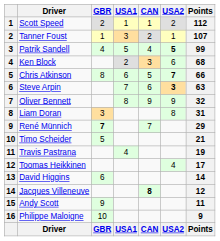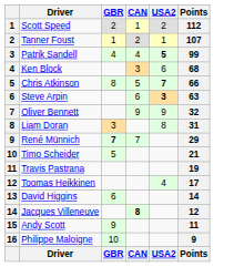 <table class="wikitable" style="font-size: 85%; text-align: center;">
 <tr valign="top">
 <th valign="middle"></th>
 <th valign="middle">Driver</th>
 <th><a href='#'>GBR</a> <br></th>
-<th><a href='#'>USA1</a> <br></th>
 <th><a href='#'>CAN</a> <br></th>
 <th><a href='#'>USA2</a> <br></th>
 <th valign="middle">Points</th>
 </tr>
 <tr>
 <th>1</th>
 <td align=left> <a href='#'>Scott Speed</a></td>
 <td style="background:#DFDFDF;">2</td>
 <td style="background:#ffffbf;">1</td>
-<td style="background:#ffffbf;">1</td>
 <td style="background:#DFDFDF;">2</td>
 <th>112</th>
 </tr>
 <tr>
 <th>2</th>
 <td align=left> <a href='#'>Tanner Foust</a></td>
 <td style="background:#ffffbf;">1</td>
-<td style="background:#ffdf9f;">3</td>
 <td style="background:#DFDFDF;">2</td>
 <td style="background:#ffffbf;">1</td>
 <th>107</th>
 </tr>
 <tr>
 <th>3</th>
 <td align=left> <a href='#'>Patrik Sandell</a></td>
 <td style="background:#dfffdf;">4</td>
-<td style="background:#dfffdf;">5</td>
 <td style="background:#dfffdf;">4</td>
 <td style="background:#dfffdf;"><strong>5</strong></td>
 <th>99</th>
 </tr>
 <tr>
 <th>4</th>
 <td align=left> <a href='#'>Ken Block</a></td>
 <td></td>
-<td style="background:#DFDFDF;">2</td>
 <td style="background:#ffdf9f;">3</td>
 <td style="background:#dfffdf;">6</td>
 <th>68</th>
 </tr>
 <tr>
 <th>5</th>
 <td align=left> <a href='#'>Chris Atkinson</a></td>
 <td style="background:#dfffdf;">8</td>
-<td style="background:#dfffdf;">6</td>
 <td style="background:#dfffdf;">5</td>
 <td style="background:#dfffdf;"><strong>7</strong></td>
 <th>66</th>
 </tr>
 <tr>
 <th>6</th>
 <td align=left> <a href='#'>Steve Arpin</a></td>
 <td></td>
-<td style="background:#dfffdf;">7</td>
 <td style="background:#dfffdf;">6</td>
 <td style="background:#ffdf9f;"><strong>3</strong></td>
 <th>63</th>
 </tr>
 <tr>
 <th>7</th>
 <td align=left> <a href='#'>Oliver Bennett</a></td>
 <td></td>
-<td style="background:#dfffdf;">8</td>
 <td style="background:#dfffdf;">9</td>
 <td style="background:#dfffdf;">9</td>
 <th>32</th>
 </tr>
 <tr>
 <th>8</th>
 <td align=left> <a href='#'>Liam Doran</a></td>
 <td style="background:#ffdf9f;">3</td>
 <td></td>
-<td></td>
 <td style="background:#dfffdf;">8</td>
 <th>31</th>
 </tr>
 <tr>
 <th>9</th>
 <td align=left> <a href='#'>René Münnich</a></td>
 <td style="background:#dfffdf;"><strong>7</strong></td>
-<td></td>
 <td style="background:#dfffdf;">7</td>
 <td></td>
 <th>29</th>
 </tr>
 <tr>
 <th>10</th>
 <td align=left> <a href='#'>Timo Scheider</a></td>
 <td style="background:#dfffdf;">5</td>
 <td></td>
 <td></td>
-<td></td>
 <th>21</th>
 </tr>
 <tr>
 <th>11</th>
 <td align=left> <a href='#'>Travis Pastrana</a></td>
 <td></td>
-<td style="background:#dfffdf;">4</td>
 <td></td>
 <td></td>
 <th>19</th>
 </tr>
 <tr>
 <th>12</th>
 <td align=left> <a href='#'>Toomas Heikkinen</a></td>
-<td></td>
 <td></td>
 <td></td>
 <td style="background:#dfffdf;">4</td>
 <th>17</th>
 </tr>
 <tr>
 <th>13</th>
 <td align=left> <a href='#'>David Higgins</a></td>
 <td style="background:#dfffdf;">6</td>
 <td></td>
 <td></td>
-<td></td>
 <th>14</th>
 </tr>
 <tr>
 <th>14</th>
 <td align=left> <a href='#'>Jacques Villeneuve</a></td>
-<td></td>
 <td></td>
 <td style="background:#dfffdf;"><strong>8</strong></td>
 <td></td>
 <th>12</th>
 </tr>
 <tr>
 <th>15</th>
 <td align=left> <a href='#'>Andy Scott</a></td>
 <td style="background:#dfffdf;">9</td>
 <td></td>
 <td></td>
-<td></td>
 <th>11</th>
 </tr>
 <tr>
 <th>16</th>
 <td align=left> <a href='#'>Philippe Maloigne</a></td>
 <td style="background:#dfffdf;">10</td>
 <td></td>
 <td></td>
-<td></td>
 <th>9</th>
 </tr>
 <tr valign="top">
 <th style="vertical-align:middle;"></th>
 <th style="vertical-align:middle;">Driver</th>
 <th><a href='#'>GBR</a> <br></th>
-<th><a href='#'>USA1</a> <br></th>
 <th><a href='#'>CAN</a> <br></th>
 <th><a href='#'>USA2</a> <br></th>
 <th style="vertical-align:middle;">Points</th>
 </tr>
 </table>
